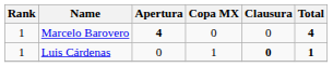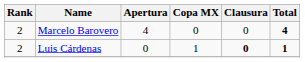 <table class="wikitable" style="text-align: center">
 <tr>
 <th>Rank</th>
 <th>Name</th>
 <th>Apertura</th>
 <th>Copa MX</th>
 <th>Clausura</th>
 <th>Total</th>
 </tr>
 <tr>
-<td>1</td>
+<td>2</td>
 <td align=left> <a href='#'>Marcelo Barovero</a></td>
-<td><strong>4</strong></td>
+<td>4</td>
 <td>0</td>
 <td>0</td>
 <td><strong>4</strong></td>
 </tr>
 <tr>
-<td>1</td>
+<td>2</td>
 <td align=left> <a href='#'>Luis Cárdenas</a></td>
 <td>0</td>
 <td>1</td>
 <td><strong>0</strong></td>
 <td><strong>1</strong></td>
 </tr>
 <tr>
 </tr>
 </table>
